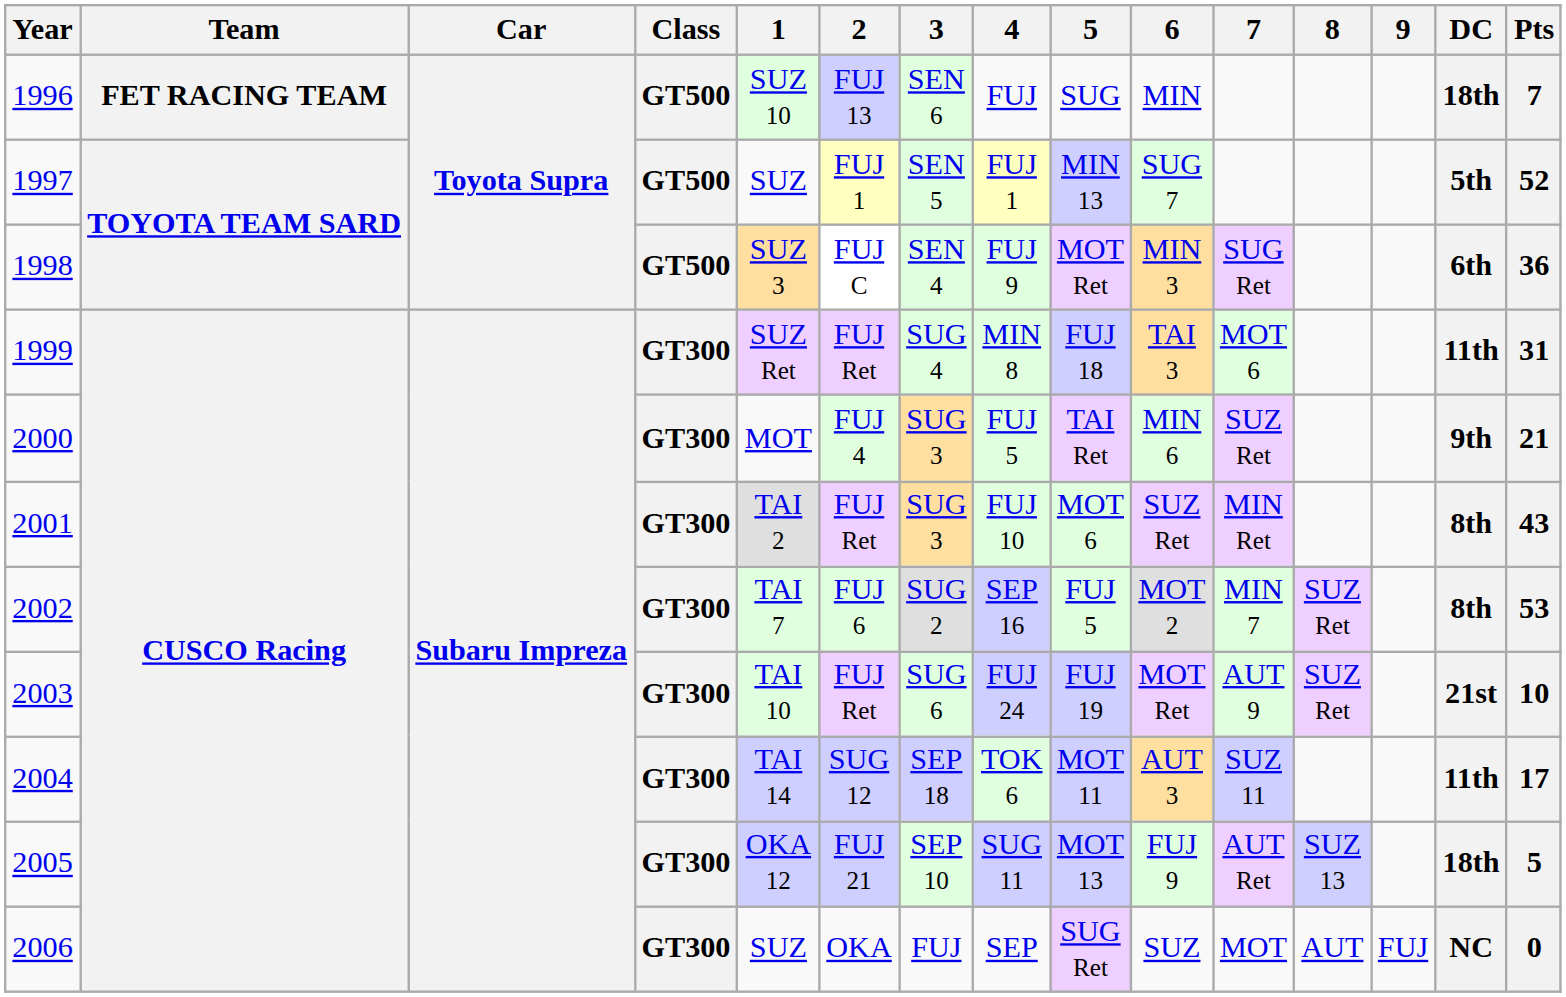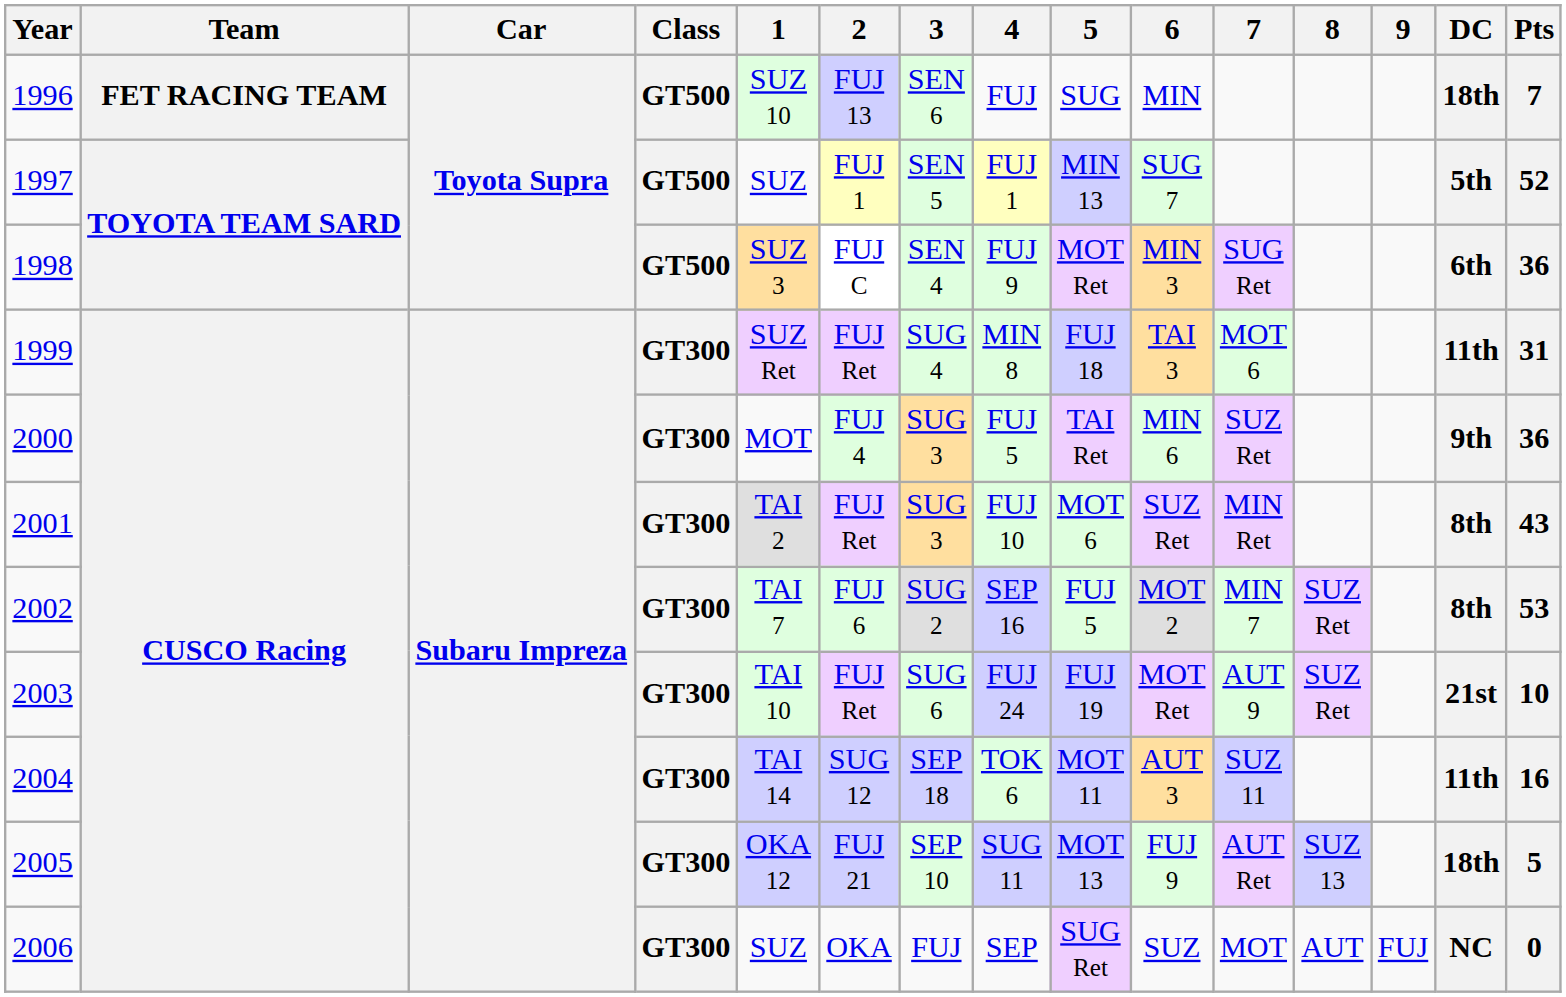 <table class="wikitable" style="text-align:center; font-size:80%">
 <tr>
 <th>Year</th>
 <th>Team</th>
 <th>Car</th>
 <th>Class</th>
 <th>1</th>
 <th>2</th>
 <th>3</th>
 <th>4</th>
 <th>5</th>
 <th>6</th>
 <th>7</th>
 <th>8</th>
 <th>9</th>
 <th>DC</th>
 <th>Pts</th>
 </tr>
 <tr>
 <td><a href='#'>1996</a></td>
 <th>FET RACING TEAM</th>
 <th rowspan="3"><a href='#'>Toyota Supra</a></th>
 <th>GT500</th>
 <td bgcolor="#DFFFDF"><a href='#'>SUZ</a><br><small>10</small></td>
 <td bgcolor="#CFCFFF"><a href='#'>FUJ</a><br><small>13</small></td>
 <td bgcolor="#DFFFDF"><a href='#'>SEN</a><br><small>6</small></td>
 <td><a href='#'>FUJ</a></td>
 <td><a href='#'>SUG</a></td>
 <td><a href='#'>MIN</a></td>
 <td></td>
 <td></td>
 <td></td>
 <th>18th</th>
 <th>7</th>
 </tr>
 <tr>
 <td><a href='#'>1997</a></td>
 <th rowspan="2"><a href='#'>TOYOTA TEAM SARD</a></th>
 <th>GT500</th>
 <td><a href='#'>SUZ</a></td>
 <td bgcolor="#FFFFBF"><a href='#'>FUJ</a><br><small>1</small></td>
 <td bgcolor="#DFFFDF"><a href='#'>SEN</a><br><small>5</small></td>
 <td bgcolor="#FFFFBF"><a href='#'>FUJ</a><br><small>1</small></td>
 <td bgcolor="#CFCFFF"><a href='#'>MIN</a><br><small>13</small></td>
 <td bgcolor="#DFFFDF"><a href='#'>SUG</a><br><small>7</small></td>
 <td></td>
 <td></td>
 <td></td>
 <th>5th</th>
 <th>52</th>
 </tr>
 <tr>
 <td><a href='#'>1998</a></td>
 <th>GT500</th>
 <td bgcolor="#FFDF9F"><a href='#'>SUZ</a><br><small>3</small></td>
 <td bgcolor="#FFFFFF"><a href='#'>FUJ</a><br><small>C</small></td>
 <td bgcolor="#DFFFDF"><a href='#'>SEN</a><br><small>4</small></td>
 <td bgcolor="#DFFFDF"><a href='#'>FUJ</a><br><small>9</small></td>
 <td bgcolor="#EFCFFF"><a href='#'>MOT</a><br><small>Ret</small></td>
 <td bgcolor="#FFDF9F"><a href='#'>MIN</a><br><small>3</small></td>
 <td bgcolor="#EFCFFF"><a href='#'>SUG</a><br><small>Ret</small></td>
 <td></td>
 <td></td>
 <th>6th</th>
 <th>36</th>
 </tr>
 <tr>
 <td><a href='#'>1999</a></td>
 <th rowspan="8"><a href='#'>CUSCO Racing</a></th>
 <th rowspan="8"><a href='#'>Subaru Impreza</a></th>
 <th>GT300</th>
 <td bgcolor="#EFCFFF"><a href='#'>SUZ</a><br><small>Ret</small></td>
 <td bgcolor="#EFCFFF"><a href='#'>FUJ</a><br><small>Ret</small></td>
 <td bgcolor="#DFFFDF"><a href='#'>SUG</a><br><small>4</small></td>
 <td bgcolor="#DFFFDF"><a href='#'>MIN</a><br><small>8</small></td>
 <td bgcolor="#CFCFFF"><a href='#'>FUJ</a><br><small>18</small></td>
 <td bgcolor="#FFDF9F"><a href='#'>TAI</a><br><small>3</small></td>
 <td bgcolor="#DFFFDF"><a href='#'>MOT</a><br><small>6</small></td>
 <td></td>
 <td></td>
 <th>11th</th>
 <th>31</th>
 </tr>
 <tr>
 <td><a href='#'>2000</a></td>
 <th>GT300</th>
 <td><a href='#'>MOT</a></td>
 <td bgcolor="#DFFFDF"><a href='#'>FUJ</a><br><small>4</small></td>
 <td bgcolor="#FFDF9F"><a href='#'>SUG</a><br><small>3</small></td>
 <td bgcolor="#DFFFDF"><a href='#'>FUJ</a><br><small>5</small></td>
 <td bgcolor="#EFCFFF"><a href='#'>TAI</a><br><small>Ret</small></td>
 <td bgcolor="#DFFFDF"><a href='#'>MIN</a><br><small>6</small></td>
 <td bgcolor="#EFCFFF"><a href='#'>SUZ</a><br><small>Ret</small></td>
 <td></td>
 <td></td>
 <th>9th</th>
-<th>21</th>
+<th>36</th>
 </tr>
 <tr>
 <td><a href='#'>2001</a></td>
 <th>GT300</th>
 <td bgcolor="#DFDFDF"><a href='#'>TAI</a><br><small>2</small></td>
 <td bgcolor="#EFCFFF"><a href='#'>FUJ</a><br><small>Ret</small></td>
 <td bgcolor="#FFDF9F"><a href='#'>SUG</a><br><small>3</small></td>
 <td bgcolor="#DFFFDF"><a href='#'>FUJ</a><br><small>10</small></td>
 <td bgcolor="#DFFFDF"><a href='#'>MOT</a><br><small>6</small></td>
 <td bgcolor="#EFCFFF"><a href='#'>SUZ</a><br><small>Ret</small></td>
 <td bgcolor="#EFCFFF"><a href='#'>MIN</a><br><small>Ret</small></td>
 <td></td>
 <td></td>
 <th>8th</th>
 <th>43</th>
 </tr>
 <tr>
 <td><a href='#'>2002</a></td>
 <th>GT300</th>
 <td bgcolor="#DFFFDF"><a href='#'>TAI</a><br><small>7</small></td>
 <td bgcolor="#DFFFDF"><a href='#'>FUJ</a><br><small>6</small></td>
 <td bgcolor="#DFDFDF"><a href='#'>SUG</a><br><small>2</small></td>
 <td bgcolor="#CFCFFF"><a href='#'>SEP</a><br><small>16</small></td>
 <td bgcolor="#DFFFDF"><a href='#'>FUJ</a><br><small>5</small></td>
 <td bgcolor="#DFDFDF"><a href='#'>MOT</a><br><small>2</small></td>
 <td bgcolor="#DFFFDF"><a href='#'>MIN</a><br><small>7</small></td>
 <td bgcolor="#EFCFFF"><a href='#'>SUZ</a><br><small>Ret</small></td>
 <td></td>
 <th>8th</th>
 <th>53</th>
 </tr>
 <tr>
 <td><a href='#'>2003</a></td>
 <th>GT300</th>
 <td bgcolor="#DFFFDF"><a href='#'>TAI</a><br><small>10</small></td>
 <td bgcolor="#EFCFFF"><a href='#'>FUJ</a><br><small>Ret</small></td>
 <td bgcolor="#DFFFDF"><a href='#'>SUG</a><br><small>6</small></td>
 <td bgcolor="#CFCFFF"><a href='#'>FUJ</a><br><small>24</small></td>
 <td bgcolor="#CFCFFF"><a href='#'>FUJ</a><br><small>19</small></td>
 <td bgcolor="#EFCFFF"><a href='#'>MOT</a><br><small>Ret</small></td>
 <td bgcolor="#DFFFDF"><a href='#'>AUT</a><br><small>9</small></td>
 <td bgcolor="#EFCFFF"><a href='#'>SUZ</a><br><small>Ret</small></td>
 <td></td>
 <th>21st</th>
 <th>10</th>
 </tr>
 <tr>
 <td><a href='#'>2004</a></td>
 <th>GT300</th>
 <td bgcolor="#CFCFFF"><a href='#'>TAI</a><br><small>14</small></td>
 <td bgcolor="#CFCFFF"><a href='#'>SUG</a><br><small>12</small></td>
 <td bgcolor="#CFCFFF"><a href='#'>SEP</a><br><small>18</small></td>
 <td bgcolor="#DFFFDF"><a href='#'>TOK</a><br><small>6</small></td>
 <td bgcolor="#CFCFFF"><a href='#'>MOT</a><br><small>11</small></td>
 <td bgcolor="#FFDF9F"><a href='#'>AUT</a><br><small>3</small></td>
 <td bgcolor="#CFCFFF"><a href='#'>SUZ</a><br><small>11</small></td>
 <td></td>
 <td></td>
 <th>11th</th>
-<th>17</th>
+<th>16</th>
 </tr>
 <tr>
 <td><a href='#'>2005</a></td>
 <th>GT300</th>
 <td bgcolor="#CFCFFF"><a href='#'>OKA</a><br><small>12</small></td>
 <td bgcolor="#CFCFFF"><a href='#'>FUJ</a><br><small>21</small></td>
 <td bgcolor="#DFFFDF"><a href='#'>SEP</a><br><small>10</small></td>
 <td bgcolor="#CFCFFF"><a href='#'>SUG</a><br><small>11</small></td>
 <td bgcolor="#CFCFFF"><a href='#'>MOT</a><br><small>13</small></td>
 <td bgcolor="#DFFFDF"><a href='#'>FUJ</a><br><small>9</small></td>
 <td bgcolor="#EFCFFF"><a href='#'>AUT</a><br><small>Ret</small></td>
 <td bgcolor="#CFCFFF"><a href='#'>SUZ</a><br><small>13</small></td>
 <td></td>
 <th>18th</th>
 <th>5</th>
 </tr>
 <tr>
 <td><a href='#'>2006</a></td>
 <th>GT300</th>
 <td><a href='#'>SUZ</a></td>
 <td><a href='#'>OKA</a></td>
 <td><a href='#'>FUJ</a></td>
 <td><a href='#'>SEP</a></td>
 <td bgcolor="#EFCFFF"><a href='#'>SUG</a><br><small>Ret</small></td>
 <td><a href='#'>SUZ</a></td>
 <td><a href='#'>MOT</a></td>
 <td><a href='#'>AUT</a></td>
 <td><a href='#'>FUJ</a></td>
 <th>NC</th>
 <th>0</th>
 </tr>
 </table>
